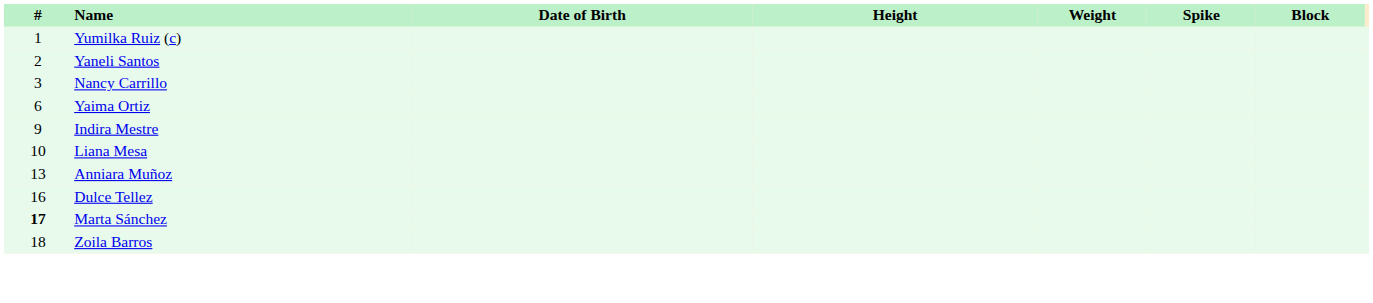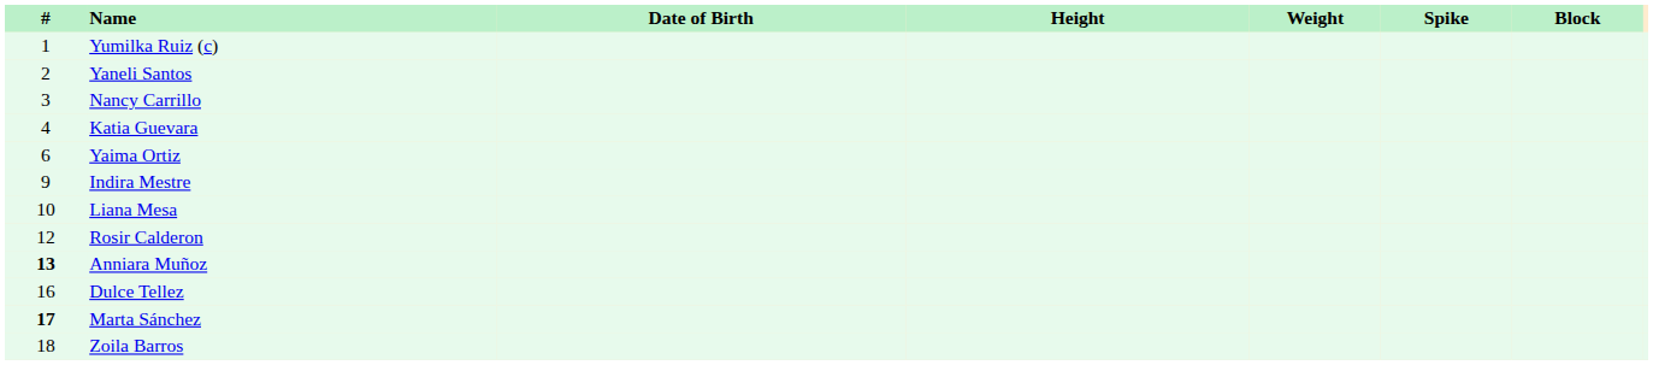 <table border=0 cellpadding=2 cellspacing=0  |- bgcolor=#FFECCE style="text-align:center; font-size:90%;" width=100%>
 <tr bgcolor=#BBF0C9>
 <th width=5%>#</th>
 <th width=25% align=left>Name</th>
 <th width=25%>Date of Birth</th>
 <th width=21%>Height</th>
 <th width=8%>Weight</th>
 <th width=8%>Spike</th>
 <th width=8%>Block</th>
 </tr>
 <tr bgcolor=#E7FAEC>
 <td>1</td>
 <td align=left><a href='#'>Yumilka Ruiz</a> (<a href='#'>c</a>)</td>
 <td></td>
 <td></td>
 <td></td>
 <td></td>
 <td></td>
 <td></td>
 </tr>
 <tr bgcolor=#E7FAEC>
 <td>2</td>
 <td align=left><a href='#'>Yaneli Santos</a></td>
 <td></td>
 <td></td>
 <td></td>
 <td></td>
 <td></td>
 <td></td>
 </tr>
 <tr bgcolor=#E7FAEC>
 <td>3</td>
 <td align=left><a href='#'>Nancy Carrillo</a></td>
 <td></td>
 <td></td>
 <td></td>
 <td></td>
 <td></td>
 <td></td>
 </tr>
 <tr bgcolor=#E7FAEC>
+<td>4</td>
+<td align=left><a href='#'>Katia Guevara</a></td>
+<td></td>
+<td></td>
+<td></td>
+<td></td>
+<td></td>
+<td></td>
+</tr>
+<tr bgcolor=#E7FAEC>
 <td>6</td>
 <td align=left><a href='#'>Yaima Ortiz</a></td>
 <td></td>
 <td></td>
 <td></td>
 <td></td>
 <td></td>
 <td></td>
 </tr>
 <tr bgcolor=#E7FAEC>
 <td>9</td>
 <td align=left><a href='#'>Indira Mestre</a></td>
 <td></td>
 <td></td>
 <td></td>
 <td></td>
 <td></td>
 <td></td>
 </tr>
 <tr bgcolor=#E7FAEC>
 <td>10</td>
 <td align=left><a href='#'>Liana Mesa</a></td>
 <td></td>
 <td></td>
 <td></td>
 <td></td>
 <td></td>
 <td></td>
 </tr>
 <tr bgcolor=#E7FAEC>
-<td>13</td>
+<td>12</td>
+<td align=left><a href='#'>Rosir Calderon</a></td>
+<td></td>
+<td></td>
+<td></td>
+<td></td>
+<td></td>
+<td></td>
+</tr>
+<tr bgcolor=#E7FAEC>
+<td><strong>13</strong></td>
 <td align=left><a href='#'>Anniara Muñoz</a></td>
 <td></td>
 <td></td>
 <td></td>
 <td></td>
 <td></td>
 <td></td>
 </tr>
 <tr bgcolor=#E7FAEC>
 <td>16</td>
 <td align=left><a href='#'>Dulce Tellez</a></td>
 <td></td>
 <td></td>
 <td></td>
 <td></td>
 <td></td>
 <td></td>
 </tr>
 <tr bgcolor=#E7FAEC>
 <td><strong>17</strong></td>
 <td align=left><a href='#'>Marta Sánchez</a></td>
 <td></td>
 <td></td>
 <td></td>
 <td></td>
 <td></td>
 <td></td>
 </tr>
 <tr bgcolor=#E7FAEC>
 <td>18</td>
 <td align=left><a href='#'>Zoila Barros</a></td>
 <td></td>
 <td></td>
 <td></td>
 <td></td>
 <td></td>
 <td></td>
 </tr>
 </table>
